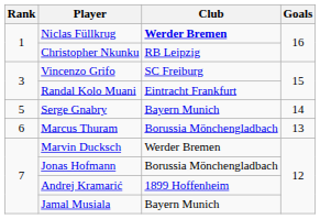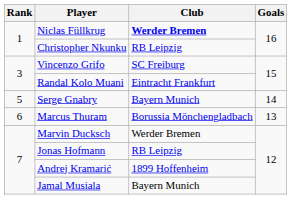 <table class="wikitable sortable" style="text-align:center">
 <tr>
 <th>Rank</th>
 <th>Player</th>
 <th>Club</th>
 <th>Goals</th>
 </tr>
 <tr>
 <td rowspan=2>1</td>
 <td align=left> <a href='#'>Niclas Füllkrug</a></td>
 <td align=left><strong><a href='#'>Werder Bremen</a></strong></td>
 <td rowspan=2>16</td>
 </tr>
 <tr>
 <td align="left"> <a href='#'>Christopher Nkunku</a></td>
 <td align="left"><a href='#'>RB Leipzig</a></td>
 </tr>
 <tr>
 <td rowspan=2>3</td>
 <td align=left> <a href='#'>Vincenzo Grifo</a></td>
 <td align=left><a href='#'>SC Freiburg</a></td>
 <td rowspan=2>15</td>
 </tr>
 <tr>
 <td align=left> <a href='#'>Randal Kolo Muani</a></td>
 <td align=left><a href='#'>Eintracht Frankfurt</a></td>
 </tr>
 <tr>
 <td>5</td>
 <td align="left"> <a href='#'>Serge Gnabry</a></td>
 <td align="left"><a href='#'>Bayern Munich</a></td>
 <td>14</td>
 </tr>
 <tr>
 <td>6</td>
 <td align=left> <a href='#'>Marcus Thuram</a></td>
 <td align=left><a href='#'>Borussia Mönchengladbach</a></td>
 <td>13</td>
 </tr>
 <tr>
 <td rowspan=4>7</td>
 <td align=left> <a href='#'>Marvin Ducksch</a></td>
 <td align=left>Werder Bremen</td>
 <td rowspan=4>12</td>
 </tr>
 <tr>
 <td align=left> <a href='#'>Jonas Hofmann</a></td>
-<td align=left>Borussia Mönchengladbach</td>
+<td align="left"><a href='#'>RB Leipzig</a></td>
 </tr>
 <tr>
 <td align=left> <a href='#'>Andrej Kramarić</a></td>
 <td align=left><a href='#'>1899 Hoffenheim</a></td>
 </tr>
 <tr>
 <td align=left> <a href='#'>Jamal Musiala</a></td>
 <td align=left>Bayern Munich</td>
 </tr>
 </table>
